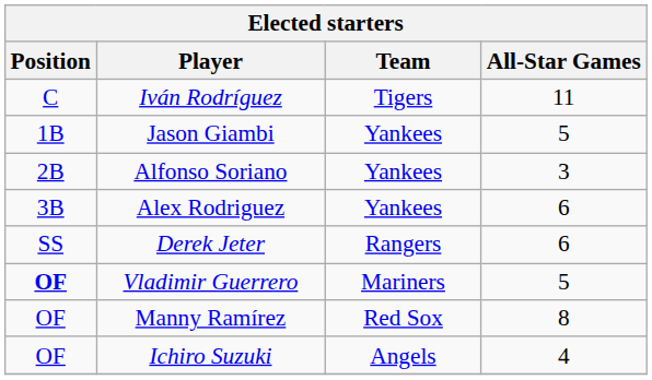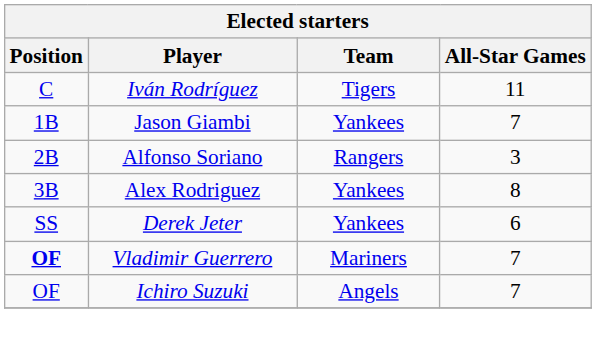 <table class="wikitable" style="font-size: 100%; text-align:right;">
 <tr>
 <th colspan="4">Elected starters</th>
 </tr>
 <tr>
 <th>Position</th>
 <th width="150">Player</th>
 <th width="100">Team</th>
 <th>All-Star Games</th>
 </tr>
 <tr>
 <td align="center"><a href='#'>C</a></td>
 <td align="center"><em><a href='#'>Iván Rodríguez</a></em></td>
 <td align="center"><a href='#'>Tigers</a></td>
 <td align="center">11</td>
 </tr>
 <tr>
 <td align="center"><a href='#'>1B</a></td>
 <td align="center"><a href='#'>Jason Giambi</a></td>
 <td align="center"><a href='#'>Yankees</a></td>
-<td align="center">5</td>
+<td align="center">7</td>
 </tr>
 <tr>
 <td align="center"><a href='#'>2B</a></td>
 <td align="center"><a href='#'>Alfonso Soriano</a></td>
-<td align="center"><a href='#'>Yankees</a></td>
+<td align="center"><a href='#'>Rangers</a></td>
 <td align="center">3</td>
 </tr>
 <tr>
 <td align="center"><a href='#'>3B</a></td>
 <td align="center"><a href='#'>Alex Rodriguez</a></td>
 <td align="center"><a href='#'>Yankees</a></td>
-<td align="center">6</td>
+<td align="center">8</td>
 </tr>
 <tr>
 <td align="center"><a href='#'>SS</a></td>
 <td align="center"><em><a href='#'>Derek Jeter</a></em></td>
-<td align="center"><a href='#'>Rangers</a></td>
+<td align="center"><a href='#'>Yankees</a></td>
 <td align="center">6</td>
 </tr>
 <tr>
 <td align="center"><strong><a href='#'>OF</a></strong></td>
 <td align="center"><em><a href='#'>Vladimir Guerrero</a></em></td>
 <td align="center"><a href='#'>Mariners</a></td>
-<td align="center">5</td>
-</tr>
-<tr>
-<td align="center"><a href='#'>OF</a></td>
-<td align="center"><a href='#'>Manny Ramírez</a></td>
-<td align="center"><a href='#'>Red Sox</a></td>
-<td align="center">8</td>
+<td align="center">7</td>
 </tr>
 <tr>
 <td align="center"><a href='#'>OF</a></td>
 <td align="center"><em><a href='#'>Ichiro Suzuki</a></em></td>
 <td align="center"><a href='#'>Angels</a></td>
-<td align="center">4</td>
+<td align="center">7</td>
 </tr>
 <tr>
 </tr>
 </table>
